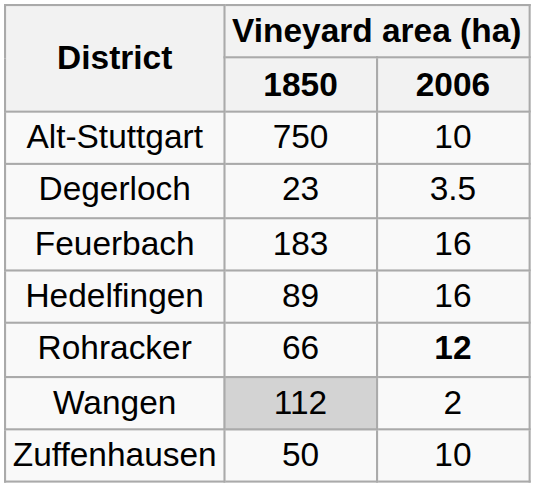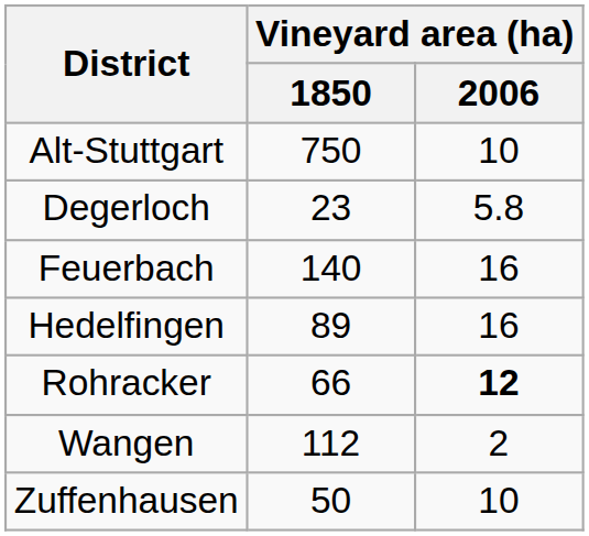 <table class="wikitable zebra sortable" style="text-align:center;">
 <tr>
 <th rowspan=2>District</th>
 <th colspan=2>Vineyard area (ha)</th>
 </tr>
 <tr>
 <th>1850</th>
 <th>2006</th>
 </tr>
 <tr>
 <td>Alt-Stuttgart</td>
 <td>750</td>
 <td>10</td>
 </tr>
 <tr>
 <td>Degerloch</td>
 <td>23</td>
-<td>3.5</td>
+<td>5.8</td>
 </tr>
 <tr>
 <td>Feuerbach</td>
-<td>183</td>
+<td>140</td>
 <td>16</td>
 </tr>
 <tr>
 <td>Hedelfingen</td>
 <td>89</td>
 <td>16</td>
 </tr>
 <tr>
 <td>Rohracker</td>
 <td>66</td>
 <td><strong>12</strong></td>
 </tr>
 <tr>
 <td>Wangen</td>
-<td style="background: lightgrey;">112</td>
+<td>112</td>
 <td>2</td>
 </tr>
 <tr>
 <td>Zuffenhausen</td>
 <td>50</td>
 <td>10</td>
 </tr>
 </table>
